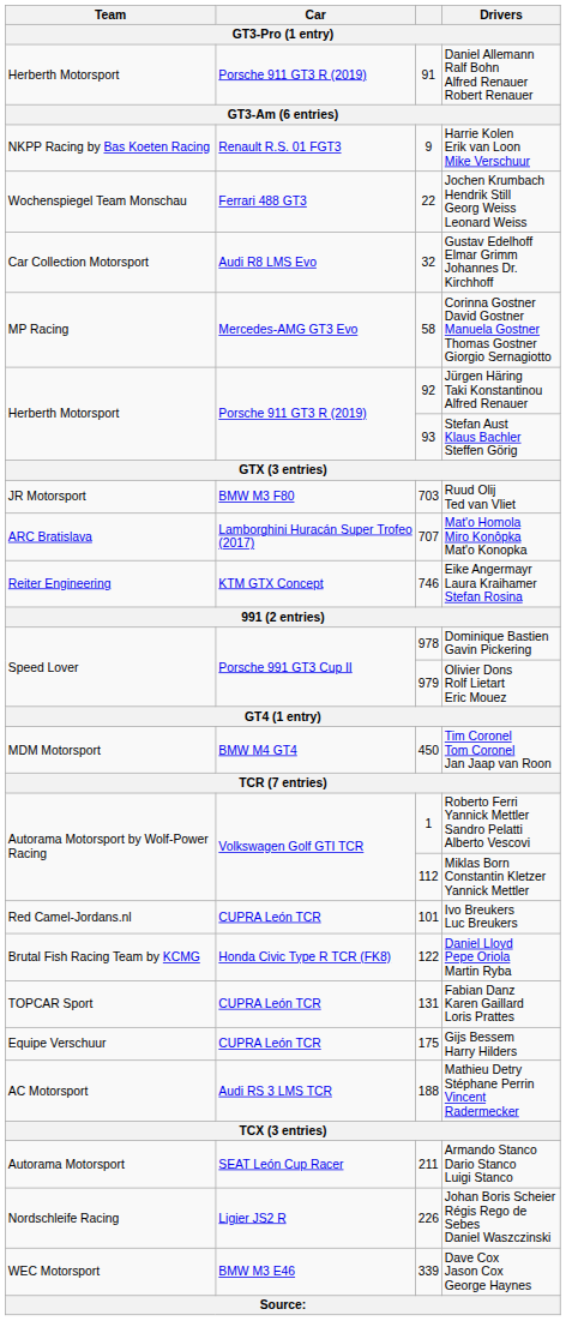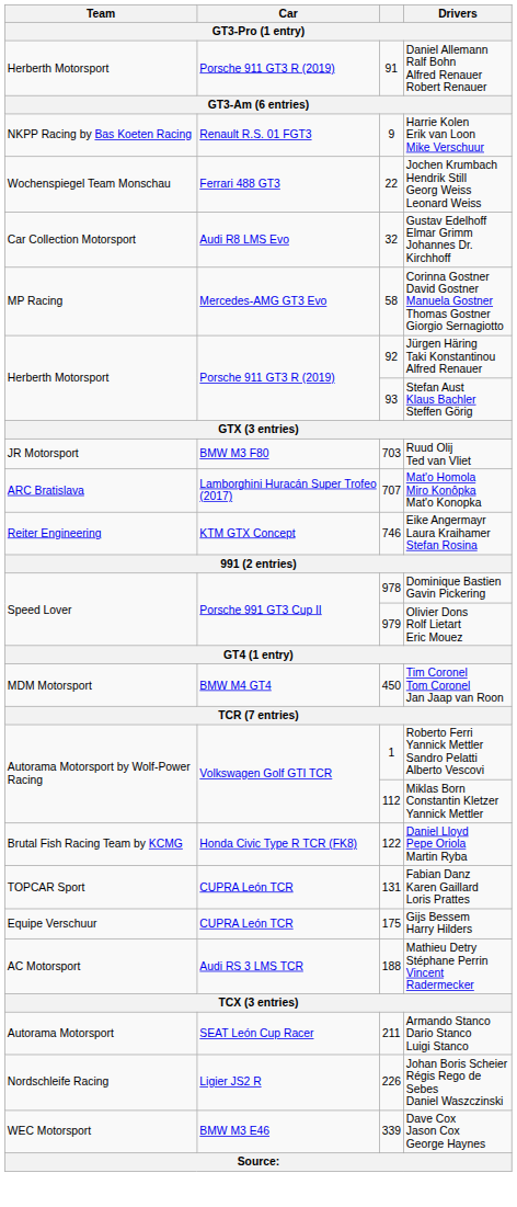 <table class="wikitable" style="font-size: 85%;">
 <tr>
 <th>Team</th>
 <th>Car</th>
 <th></th>
 <th>Drivers</th>
 </tr>
 <tr>
 <th colspan=4>GT3-Pro (1 entry)</th>
 </tr>
 <tr>
 <td> Herberth Motorsport</td>
 <td><a href='#'>Porsche 911 GT3 R (2019)</a></td>
 <td align="center">91</td>
 <td> Daniel Allemann<br> Ralf Bohn<br> Alfred Renauer<br> Robert Renauer</td>
 </tr>
 <tr>
 <th colspan=4>GT3-Am (6 entries)</th>
 </tr>
 <tr>
 <td> NKPP Racing by <a href='#'>Bas Koeten Racing</a></td>
 <td><a href='#'>Renault R.S. 01 FGT3</a></td>
 <td align="center">9</td>
 <td> Harrie Kolen<br> Erik van Loon<br> <a href='#'>Mike Verschuur</a></td>
 </tr>
 <tr>
 <td> Wochenspiegel Team Monschau</td>
 <td><a href='#'>Ferrari 488 GT3</a></td>
 <td align="center">22</td>
 <td> Jochen Krumbach<br> Hendrik Still<br> Georg Weiss<br> Leonard Weiss</td>
 </tr>
 <tr>
 <td> Car Collection Motorsport</td>
 <td><a href='#'>Audi R8 LMS Evo</a></td>
 <td align="center">32</td>
 <td> Gustav Edelhoff<br> Elmar Grimm<br> Johannes Dr. Kirchhoff</td>
 </tr>
 <tr>
 <td> MP Racing</td>
 <td><a href='#'>Mercedes-AMG GT3 Evo</a></td>
 <td align="center">58</td>
 <td> Corinna Gostner<br> David Gostner<br> <a href='#'>Manuela Gostner</a><br> Thomas Gostner<br> Giorgio Sernagiotto</td>
 </tr>
 <tr>
 <td rowspan=2> Herberth Motorsport</td>
 <td rowspan=2><a href='#'>Porsche 911 GT3 R (2019)</a></td>
 <td align="center">92</td>
 <td> Jürgen Häring<br> Taki Konstantinou<br> Alfred Renauer</td>
 </tr>
 <tr>
 <td align="center">93</td>
 <td> Stefan Aust<br> <a href='#'>Klaus Bachler</a><br> Steffen Görig</td>
 </tr>
 <tr>
 <th colspan=4>GTX (3 entries)</th>
 </tr>
 <tr>
 <td> JR Motorsport</td>
 <td><a href='#'>BMW M3 F80</a></td>
 <td align="center">703</td>
 <td> Ruud Olij<br> Ted van Vliet</td>
 </tr>
 <tr>
 <td> <a href='#'>ARC Bratislava</a></td>
 <td><a href='#'>Lamborghini Huracán Super Trofeo (2017)</a></td>
 <td align="center">707</td>
 <td> <a href='#'>Mat'o Homola</a><br> <a href='#'>Miro Konôpka</a><br> Mat'o Konopka</td>
 </tr>
 <tr>
 <td> <a href='#'>Reiter Engineering</a></td>
 <td><a href='#'>KTM GTX Concept</a></td>
 <td align="center">746</td>
 <td> Eike Angermayr<br> Laura Kraihamer<br> <a href='#'>Stefan Rosina</a></td>
 </tr>
 <tr>
 <th colspan=4>991 (2 entries)</th>
 </tr>
 <tr>
 <td rowspan=2> Speed Lover</td>
 <td rowspan=2><a href='#'>Porsche 991 GT3 Cup II</a></td>
 <td align="center">978</td>
 <td> Dominique Bastien<br> Gavin Pickering</td>
 </tr>
 <tr>
 <td align="center">979</td>
 <td> Olivier Dons<br> Rolf Lietart<br> Eric Mouez</td>
 </tr>
 <tr>
 <th colspan=4>GT4 (1 entry)</th>
 </tr>
 <tr>
 <td> MDM Motorsport</td>
 <td><a href='#'>BMW M4 GT4</a></td>
 <td align="center">450</td>
 <td> <a href='#'>Tim Coronel</a><br> <a href='#'>Tom Coronel</a><br> Jan Jaap van Roon</td>
 </tr>
 <tr>
 <th colspan=4>TCR (7 entries)</th>
 </tr>
 <tr>
 <td rowspan=2> Autorama Motorsport by Wolf-Power Racing</td>
 <td rowspan=2><a href='#'>Volkswagen Golf GTI TCR</a></td>
 <td align="center">1</td>
 <td> Roberto Ferri<br> Yannick Mettler<br> Sandro Pelatti<br> Alberto Vescovi</td>
 </tr>
 <tr>
 <td align="center">112</td>
 <td> Miklas Born<br> Constantin Kletzer<br> Yannick Mettler</td>
 </tr>
 <tr>
-<td> Red Camel-Jordans.nl</td>
-<td><a href='#'>CUPRA León TCR</a></td>
-<td align="center">101</td>
-<td> Ivo Breukers<br> Luc Breukers</td>
-</tr>
-<tr>
 <td> Brutal Fish Racing Team by <a href='#'>KCMG</a></td>
 <td><a href='#'>Honda Civic Type R TCR (FK8)</a></td>
 <td align="center">122</td>
 <td> <a href='#'>Daniel Lloyd</a><br> <a href='#'>Pepe Oriola</a><br> Martin Ryba</td>
 </tr>
 <tr>
 <td> TOPCAR Sport</td>
 <td><a href='#'>CUPRA León TCR</a></td>
 <td align="center">131</td>
 <td> Fabian Danz<br> Karen Gaillard<br> Loris Prattes</td>
 </tr>
 <tr>
 <td> Equipe Verschuur</td>
 <td><a href='#'>CUPRA León TCR</a></td>
 <td align="center">175</td>
 <td> Gijs Bessem<br> Harry Hilders</td>
 </tr>
 <tr>
 <td> AC Motorsport</td>
 <td><a href='#'>Audi RS 3 LMS TCR</a></td>
 <td align="center">188</td>
 <td> Mathieu Detry<br> Stéphane Perrin<br> <a href='#'>Vincent Radermecker</a></td>
 </tr>
 <tr>
 <th colspan=4>TCX (3 entries)</th>
 </tr>
 <tr>
 <td> Autorama Motorsport</td>
 <td><a href='#'>SEAT León Cup Racer</a></td>
 <td align="center">211</td>
 <td> Armando Stanco<br> Dario Stanco<br> Luigi Stanco</td>
 </tr>
 <tr>
 <td> Nordschleife Racing</td>
 <td><a href='#'>Ligier JS2 R</a></td>
 <td align="center">226</td>
 <td> Johan Boris Scheier<br> Régis Rego de Sebes<br> Daniel Waszczinski</td>
 </tr>
 <tr>
 <td> WEC Motorsport</td>
 <td><a href='#'>BMW M3 E46</a></td>
 <td align="center">339</td>
 <td> Dave Cox<br> Jason Cox<br> George Haynes</td>
 </tr>
 <tr>
 <th colspan=4>Source:</th>
 </tr>
 </table>
